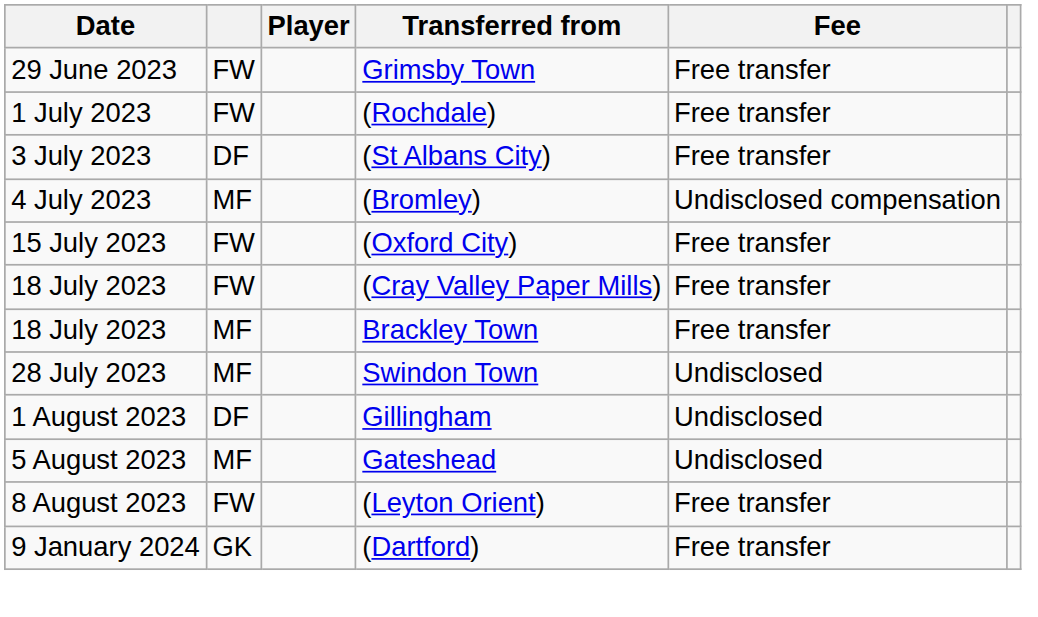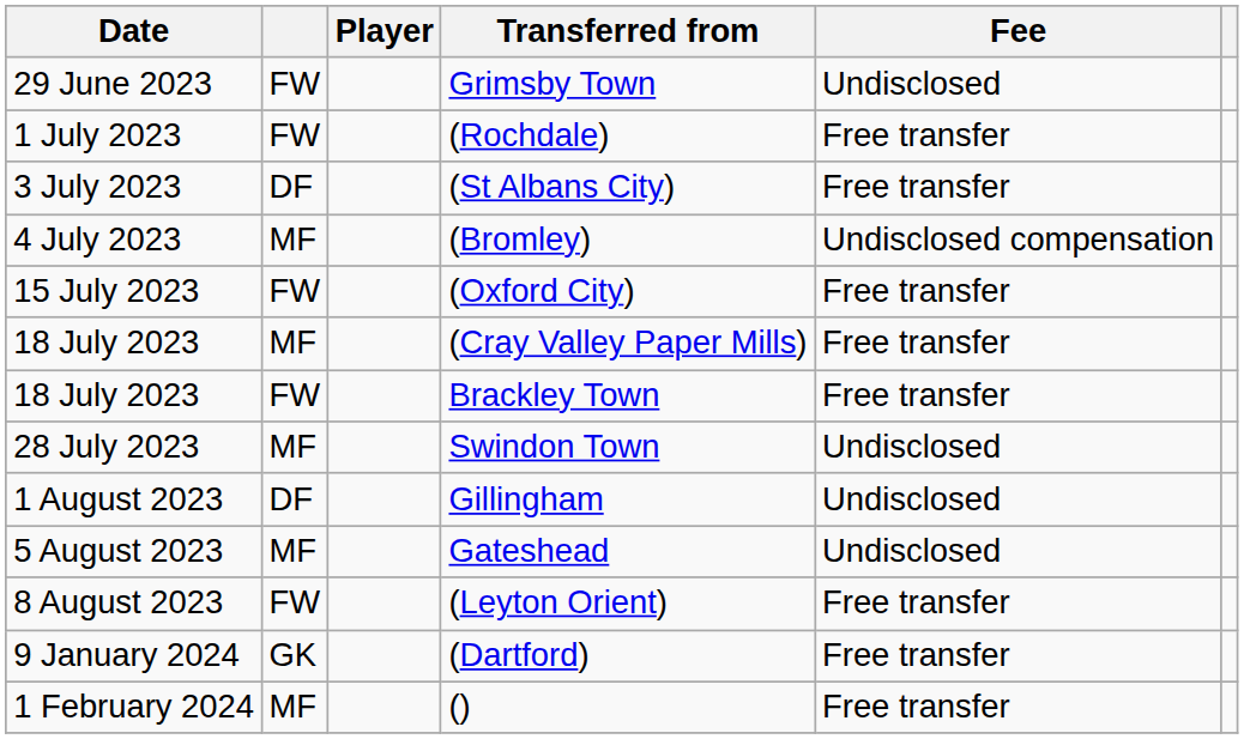 <table class="wikitable plainrowheaders sortable">
 <tr>
 <th scope="col">Date</th>
 <th scope="col"></th>
 <th scope="col">Player</th>
 <th scope="col">Transferred from</th>
 <th scope="col">Fee</th>
 <th scope="col" class="unsortable"></th>
 </tr>
 <tr>
 <td>29 June 2023</td>
 <td>FW</td>
 <td></td>
 <td><a href='#'>Grimsby Town</a></td>
-<td>Free transfer</td>
+<td>Undisclosed</td>
 <td></td>
 </tr>
 <tr>
 <td>1 July 2023</td>
 <td>FW</td>
 <td></td>
 <td>(<a href='#'>Rochdale</a>)</td>
 <td>Free transfer</td>
 <td></td>
 </tr>
 <tr>
 <td>3 July 2023</td>
 <td>DF</td>
 <td></td>
 <td>(<a href='#'>St Albans City</a>)</td>
 <td>Free transfer</td>
 <td></td>
 </tr>
 <tr>
 <td>4 July 2023</td>
 <td>MF</td>
 <td></td>
 <td>(<a href='#'>Bromley</a>)</td>
 <td>Undisclosed compensation</td>
 <td></td>
 </tr>
 <tr>
 <td>15 July 2023</td>
 <td>FW</td>
 <td></td>
 <td>(<a href='#'>Oxford City</a>)</td>
 <td>Free transfer</td>
 <td></td>
 </tr>
 <tr>
 <td>18 July 2023</td>
-<td>FW</td>
+<td>MF</td>
 <td></td>
 <td>(<a href='#'>Cray Valley Paper Mills</a>)</td>
 <td>Free transfer</td>
 <td></td>
 </tr>
 <tr>
 <td>18 July 2023</td>
-<td>MF</td>
+<td>FW</td>
 <td></td>
 <td><a href='#'>Brackley Town</a></td>
 <td>Free transfer</td>
 <td></td>
 </tr>
 <tr>
 <td>28 July 2023</td>
 <td>MF</td>
 <td></td>
 <td><a href='#'>Swindon Town</a></td>
 <td>Undisclosed</td>
 <td></td>
 </tr>
 <tr>
 <td>1 August 2023</td>
 <td>DF</td>
 <td></td>
 <td><a href='#'>Gillingham</a></td>
 <td>Undisclosed</td>
 <td></td>
 </tr>
 <tr>
 <td>5 August 2023</td>
 <td>MF</td>
 <td></td>
 <td><a href='#'>Gateshead</a></td>
 <td>Undisclosed</td>
 <td></td>
 </tr>
 <tr>
 <td>8 August 2023</td>
 <td>FW</td>
 <td></td>
 <td>(<a href='#'>Leyton Orient</a>)</td>
 <td>Free transfer</td>
 <td></td>
 </tr>
 <tr>
 <td>9 January 2024</td>
 <td>GK</td>
 <td></td>
 <td>(<a href='#'>Dartford</a>)</td>
 <td>Free transfer</td>
 <td></td>
 </tr>
+<tr>
+<td>1 February 2024</td>
+<td>MF</td>
+<td></td>
+<td>()</td>
+<td>Free transfer</td>
+<td></td>
+</tr>
 </table>
